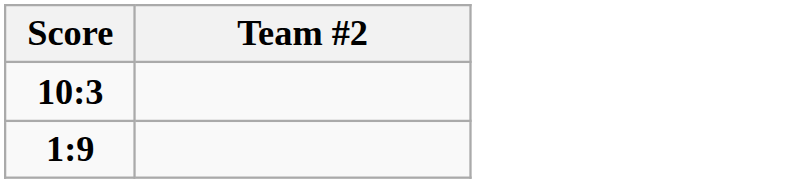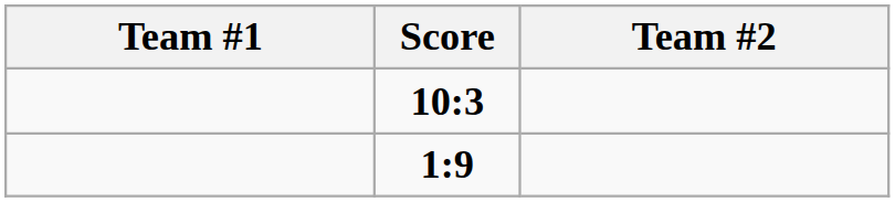 <table class="wikitable" style="text-align:center;">
 <tr>
+<th width=140>Team #1</th>
 <th width=50>Score</th>
 <th width=140>Team #2</th>
 </tr>
 <tr>
+<td style="text-align:right;"></td>
 <td><strong>10:3</strong></td>
 <td style="text-align:left;"></td>
 </tr>
 <tr>
+<td style="text-align:right;"></td>
 <td><strong>1:9</strong></td>
 <td style="text-align:left;"></td>
 </tr>
 </table>
